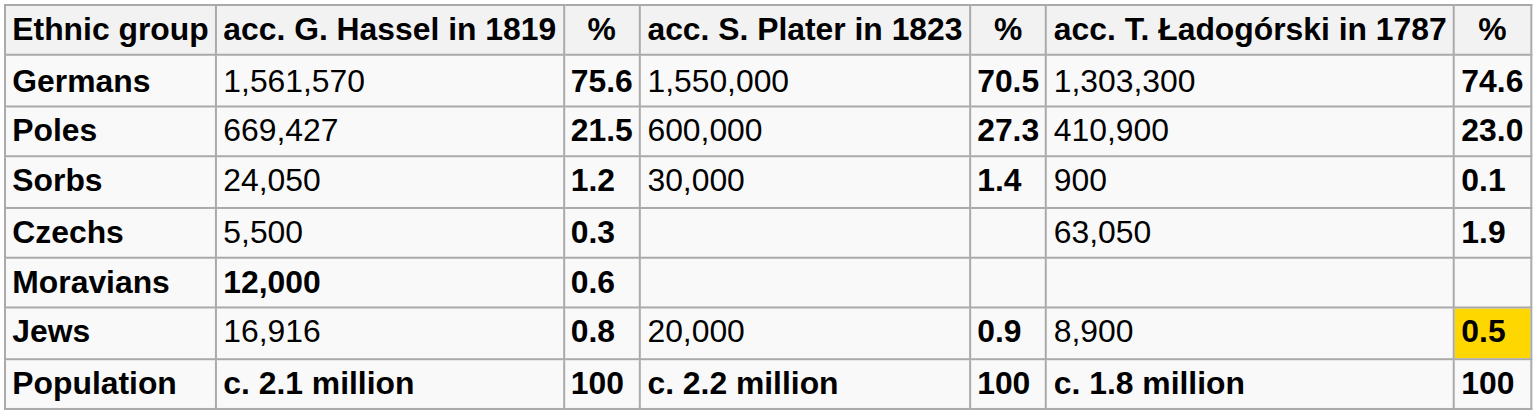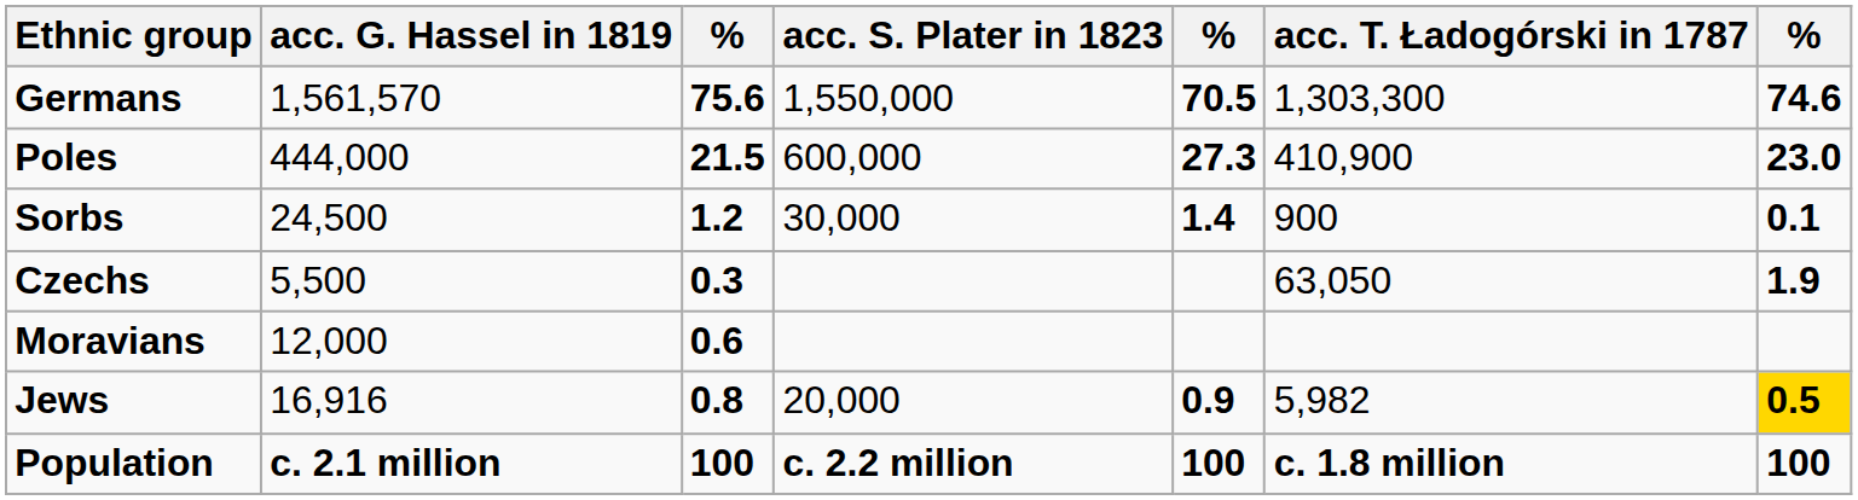 <table class="wikitable">
 <tr>
 <th>Ethnic group</th>
 <th>acc. G. Hassel in 1819</th>
 <th><strong>%</strong></th>
 <th>acc. S. Plater in 1823</th>
 <th><strong>%</strong></th>
 <th>acc. T. Ładogórski in 1787</th>
 <th><strong>%</strong></th>
 </tr>
 <tr>
 <td><strong>Germans</strong></td>
 <td>1,561,570</td>
 <td><strong>75.6</strong></td>
 <td>1,550,000</td>
 <td><strong>70.5</strong></td>
 <td>1,303,300</td>
 <td><strong>74.6</strong></td>
 </tr>
 <tr>
 <td><strong>Poles</strong></td>
-<td>669,427</td>
+<td>444,000</td>
 <td><strong>21.5</strong></td>
 <td>600,000</td>
 <td><strong>27.3</strong></td>
 <td>410,900</td>
 <td><strong>23.0</strong></td>
 </tr>
 <tr>
 <td><strong>Sorbs</strong></td>
-<td>24,050</td>
+<td>24,500</td>
 <td><strong>1.2</strong></td>
 <td>30,000</td>
 <td><strong>1.4</strong></td>
 <td>900</td>
 <td><strong>0.1</strong></td>
 </tr>
 <tr>
 <td><strong>Czechs</strong></td>
 <td>5,500</td>
 <td><strong>0.3</strong></td>
 <td></td>
 <td></td>
 <td>63,050</td>
 <td><strong>1.9</strong></td>
 </tr>
 <tr>
 <td><strong>Moravians</strong></td>
-<td><strong>12,000</strong></td>
+<td>12,000</td>
 <td><strong>0.6</strong></td>
 <td></td>
 <td></td>
 <td></td>
 <td></td>
 </tr>
 <tr>
 <td><strong>Jews</strong></td>
 <td>16,916</td>
 <td><strong>0.8</strong></td>
 <td>20,000</td>
 <td><strong>0.9</strong></td>
-<td>8,900</td>
+<td>5,982</td>
 <td style="background: gold;"><strong>0.5</strong></td>
 </tr>
 <tr>
 <td><strong>Population</strong></td>
 <td><strong>c. 2.1 million</strong></td>
 <td><strong>100</strong></td>
 <td><strong>c. 2.2 million</strong></td>
 <td><strong>100</strong></td>
 <td><strong>c. 1.8 million</strong></td>
 <td><strong>100</strong></td>
 </tr>
 </table>
